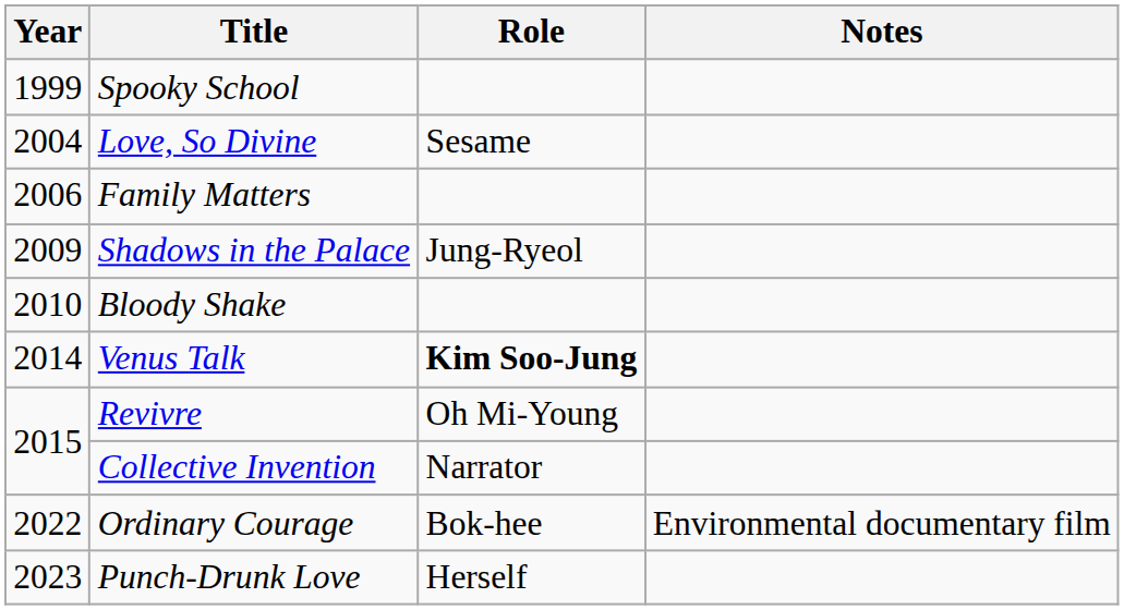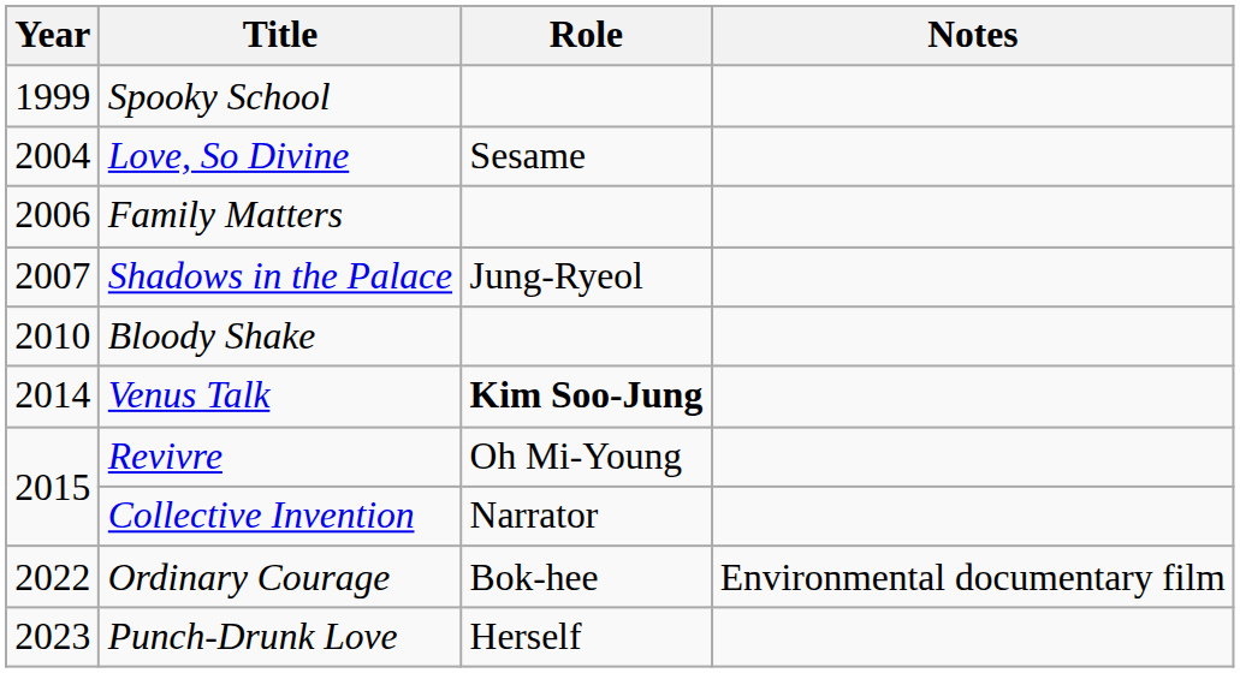 <table class="wikitable">
 <tr>
 <th>Year</th>
 <th>Title</th>
 <th>Role</th>
 <th>Notes</th>
 </tr>
 <tr>
 <td>1999</td>
 <td><em>Spooky School</em></td>
 <td></td>
 <td></td>
 </tr>
 <tr>
 <td>2004</td>
 <td><em><a href='#'>Love, So Divine</a></em></td>
 <td>Sesame</td>
 <td></td>
 </tr>
 <tr>
 <td>2006</td>
 <td><em>Family Matters</em></td>
 <td></td>
 <td></td>
 </tr>
 <tr>
-<td>2009</td>
+<td>2007</td>
 <td><em><a href='#'>Shadows in the Palace</a></em></td>
 <td>Jung-Ryeol</td>
 <td></td>
 </tr>
 <tr>
 <td>2010</td>
 <td><em>Bloody Shake</em></td>
 <td></td>
 <td></td>
 </tr>
 <tr>
 <td>2014</td>
 <td><em><a href='#'>Venus Talk</a></em></td>
 <td><strong>Kim Soo-Jung</strong></td>
 <td></td>
 </tr>
 <tr>
 <td rowspan=2>2015</td>
 <td><em><a href='#'>Revivre</a></em></td>
 <td>Oh Mi-Young</td>
 <td></td>
 </tr>
 <tr>
 <td><em><a href='#'>Collective Invention</a></em></td>
 <td>Narrator</td>
 <td></td>
 </tr>
 <tr>
 <td>2022</td>
 <td><em>Ordinary Courage</em></td>
 <td>Bok-hee</td>
 <td>Environmental documentary film</td>
 </tr>
 <tr>
 <td>2023</td>
 <td><em>Punch-Drunk Love</em></td>
 <td>Herself</td>
 <td></td>
 </tr>
 </table>
